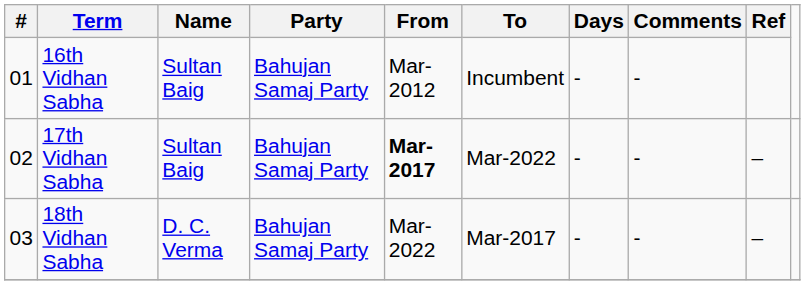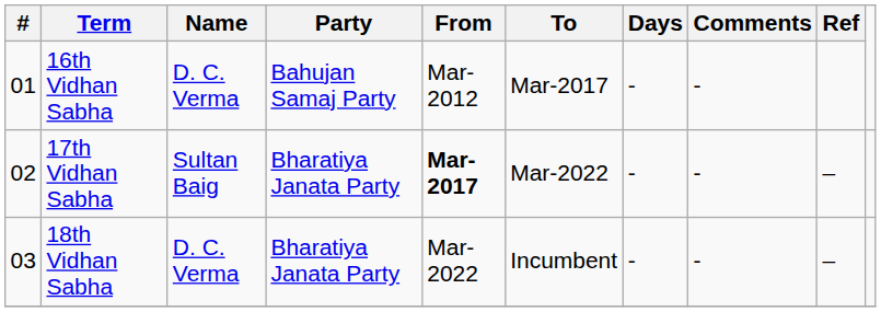 <table class="wikitable sortable">
 <tr>
 <th>#</th>
 <th><a href='#'>Term</a></th>
 <th>Name</th>
 <th>Party</th>
 <th>From</th>
 <th>To</th>
 <th>Days</th>
 <th>Comments</th>
 <th>Ref</th>
 </tr>
 <tr>
 <td>01</td>
 <td><a href='#'>16th Vidhan Sabha</a></td>
-<td><a href='#'>Sultan Baig</a></td>
+<td><a href='#'>D. C. Verma</a></td>
 <td><a href='#'>Bahujan Samaj Party</a></td>
 <td>Mar-2012</td>
-<td>Incumbent</td>
+<td>Mar-2017</td>
 <td>-</td>
 <td>-</td>
 <td></td>
 </tr>
 <tr>
 <td>02</td>
 <td><a href='#'>17th Vidhan Sabha</a></td>
 <td><a href='#'>Sultan Baig</a></td>
-<td><a href='#'>Bahujan Samaj Party</a></td>
+<td><a href='#'>Bharatiya Janata Party</a></td>
 <td><strong>Mar-2017</strong></td>
 <td>Mar-2022</td>
 <td>-</td>
 <td>-</td>
 <td>–</td>
 <td></td>
 </tr>
 <tr>
 <td>03</td>
 <td><a href='#'>18th Vidhan Sabha</a></td>
 <td><a href='#'>D. C. Verma</a></td>
-<td><a href='#'>Bahujan Samaj Party</a></td>
+<td><a href='#'>Bharatiya Janata Party</a></td>
 <td>Mar-2022</td>
-<td>Mar-2017</td>
+<td>Incumbent</td>
 <td>-</td>
 <td>-</td>
 <td>–</td>
 <td></td>
 </tr>
 <tr>
 </tr>
 </table>
